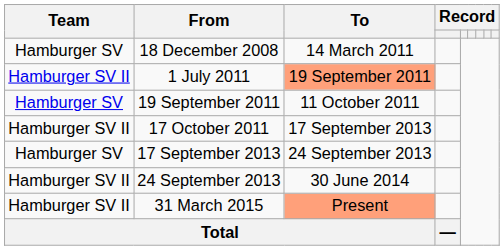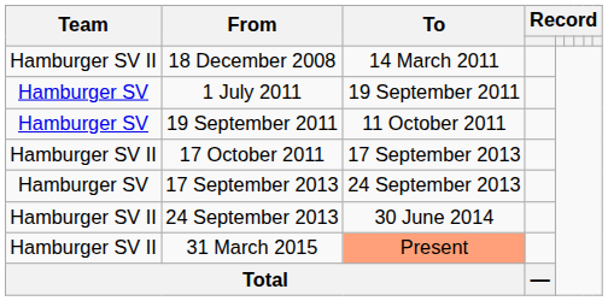 <table class="wikitable" style="text-align: center">
 <tr>
 <th rowspan="2">Team</th>
 <th rowspan="2">From</th>
 <th rowspan="2">To</th>
 <th colspan="6">Record</th>
 </tr>
 <tr>
 <th></th>
 <th></th>
 <th></th>
 <th></th>
 <th></th>
 <th></th>
 </tr>
 <tr>
-<td>Hamburger SV</td>
+<td>Hamburger SV II</td>
 <td>18 December 2008</td>
 <td>14 March 2011<br></td>
 <td></td>
 </tr>
 <tr>
-<td><a href='#'>Hamburger SV II</a></td>
+<td><a href='#'>Hamburger SV</a></td>
 <td>1 July 2011</td>
-<td style="background: lightsalmon;">19 September 2011<br></td>
+<td>19 September 2011<br></td>
 <td></td>
 </tr>
 <tr>
 <td><a href='#'>Hamburger SV</a></td>
 <td>19 September 2011</td>
 <td>11 October 2011<br></td>
 <td></td>
 </tr>
 <tr>
 <td>Hamburger SV II</td>
 <td>17 October 2011</td>
 <td>17 September 2013<br></td>
 <td></td>
 </tr>
 <tr>
 <td>Hamburger SV</td>
 <td>17 September 2013</td>
 <td>24 September 2013<br></td>
 <td></td>
 </tr>
 <tr>
 <td>Hamburger SV II</td>
 <td>24 September 2013</td>
 <td>30 June 2014<br></td>
 <td></td>
 </tr>
 <tr>
 <td>Hamburger SV II</td>
 <td>31 March 2015</td>
 <td style="background: lightsalmon;">Present<br></td>
 <td></td>
 </tr>
 <tr>
 <th colspan="3">Total<br></th>
 <th>—</th>
 </tr>
 </table>
